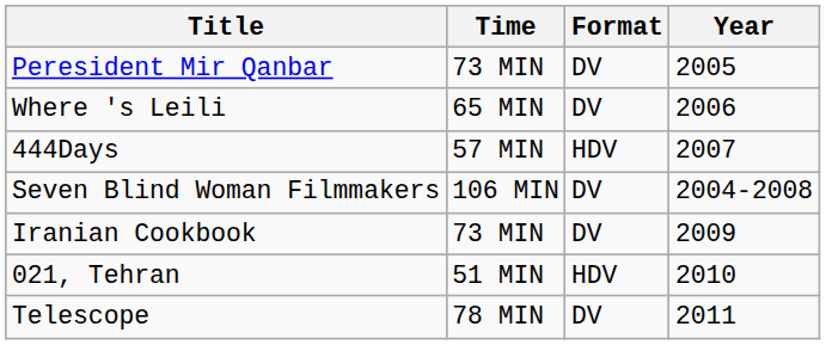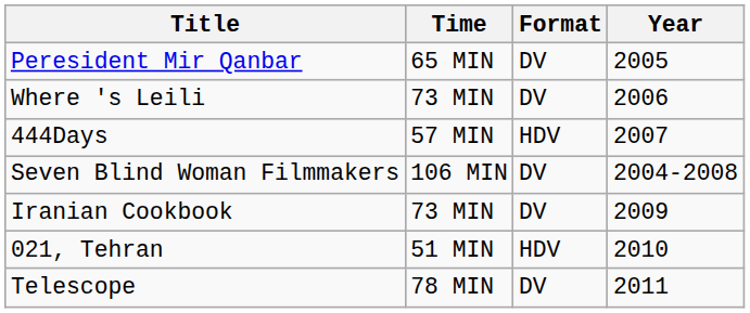 <table class="wikitable">
 <tr>
 <th>Title</th>
 <th>Time</th>
 <th>Format</th>
 <th>Year</th>
 </tr>
 <tr>
 <td><a href='#'>Peresident Mir Qanbar</a></td>
-<td>73 MIN</td>
+<td>65 MIN</td>
 <td>DV</td>
 <td>2005</td>
 </tr>
 <tr>
 <td>Where 's Leili</td>
-<td>65 MIN</td>
+<td>73 MIN</td>
 <td>DV</td>
 <td>2006</td>
 </tr>
 <tr>
 <td>444Days</td>
 <td>57 MIN</td>
 <td>HDV</td>
 <td>2007</td>
 </tr>
 <tr>
 <td>Seven Blind Woman Filmmakers</td>
 <td>106 MIN</td>
 <td>DV</td>
 <td>2004-2008</td>
 </tr>
 <tr>
 <td>Iranian Cookbook</td>
 <td>73 MIN</td>
 <td>DV</td>
 <td>2009</td>
 </tr>
 <tr>
 <td>021, Tehran</td>
 <td>51 MIN</td>
 <td>HDV</td>
 <td>2010</td>
 </tr>
 <tr>
 <td>Telescope</td>
 <td>78 MIN</td>
 <td>DV</td>
 <td>2011</td>
 </tr>
 </table>
